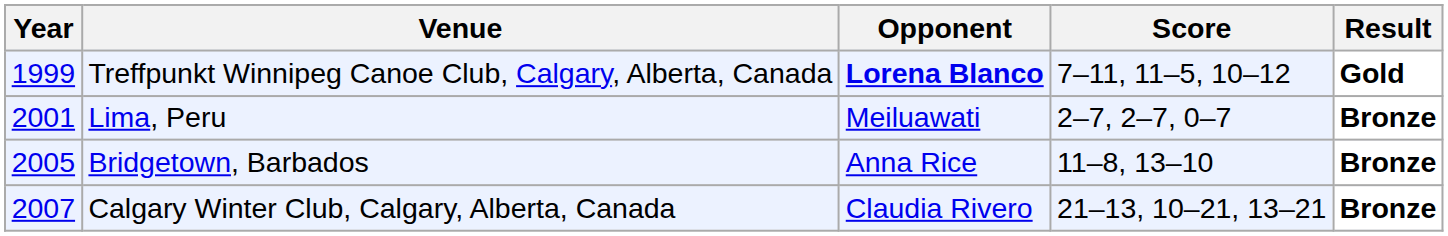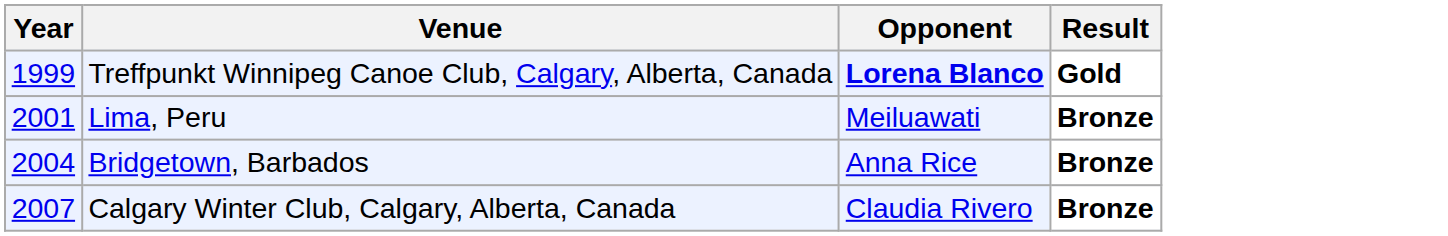 <table class="sortable wikitable" style="font-size: 90%;">
 <tr>
 <th>Year</th>
 <th>Venue</th>
 <th>Opponent</th>
-<th>Score</th>
 <th>Result</th>
 </tr>
 <tr style="background:#ECF2FF">
 <td align="center"><a href='#'>1999</a></td>
 <td align="left">Treffpunkt Winnipeg Canoe Club, <a href='#'>Calgary</a>, Alberta, Canada</td>
 <td align="left"><strong> <a href='#'>Lorena Blanco</a></strong></td>
-<td align="left">7–11, 11–5, 10–12</td>
 <td style="text-align:left; background:white"> <strong>Gold</strong></td>
 </tr>
 <tr style="background:#ECF2FF">
 <td align="center"><a href='#'>2001</a></td>
 <td align="left"><a href='#'>Lima</a>, Peru</td>
 <td align="left"> <a href='#'>Meiluawati</a></td>
-<td align="left">2–7, 2–7, 0–7</td>
 <td style="text-align:left; background:white"> <strong>Bronze</strong></td>
 </tr>
 <tr style="background:#ECF2FF">
-<td align="center"><a href='#'>2005</a></td>
+<td align="center"><a href='#'>2004</a></td>
 <td align="left"><a href='#'>Bridgetown</a>, Barbados</td>
 <td align="left"> <a href='#'>Anna Rice</a></td>
-<td align="left">11–8, 13–10</td>
 <td style="text-align:left; background:white"> <strong>Bronze</strong></td>
 </tr>
 <tr style="background:#ECF2FF">
 <td align="center"><a href='#'>2007</a></td>
 <td align="left">Calgary Winter Club, Calgary, Alberta, Canada</td>
 <td align="left"> <a href='#'>Claudia Rivero</a></td>
-<td align="left">21–13, 10–21, 13–21</td>
 <td style="text-align:left; background:white"> <strong>Bronze</strong></td>
 </tr>
 </table>
